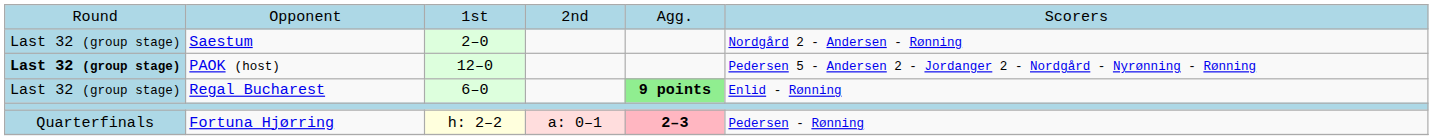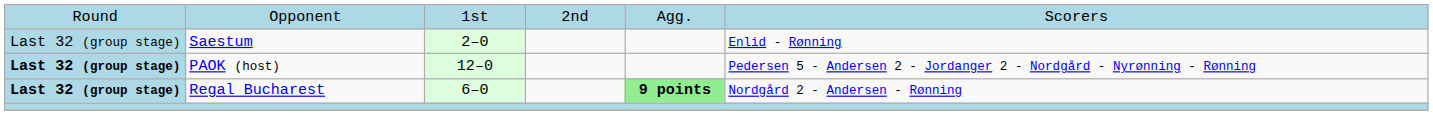 <table class="wikitable" style="text-align:center">
 <tr bgcolor=lightblue>
 <td width=150px>Round</td>
 <td width=200px>Opponent</td>
 <td width=80px>1st</td>
 <td width=80px>2nd</td>
 <td width=80px>Agg.</td>
 <td width=600px>Scorers</td>
 </tr>
 <tr>
 <td bgcolor=lightblue>Last 32 <small>(group stage)</small></td>
 <td align=left> <a href='#'>Saestum</a></td>
 <td bgcolor="#ddffdd">2–0</td>
 <td></td>
 <td></td>
-<td align=left><small><a href='#'>Nordgård</a> 2 - <a href='#'>Andersen</a> - <a href='#'>Rønning</a> </small></td>
+<td align=left><small><a href='#'>Enlid</a> - <a href='#'>Rønning</a></small></td>
 </tr>
 <tr>
 <td bgcolor=lightblue><strong>Last 32 <small>(group stage)</small></strong></td>
 <td align=left> <a href='#'>PAOK</a> <small>(host)</small></td>
 <td bgcolor="#ddffdd">12–0</td>
 <td></td>
 <td></td>
 <td align=left><small><a href='#'>Pedersen</a> 5 - <a href='#'>Andersen</a> 2 - <a href='#'>Jordanger</a> 2 - <a href='#'>Nordgård</a> - <a href='#'>Nyrønning</a> - <a href='#'>Rønning</a></small></td>
 </tr>
 <tr>
-<td bgcolor=lightblue>Last 32 <small>(group stage)</small></td>
+<td bgcolor=lightblue><strong>Last 32 <small>(group stage)</small></strong></td>
 <td align=left> <a href='#'>Regal Bucharest</a></td>
 <td bgcolor="#ddffdd">6–0</td>
 <td></td>
 <td bgcolor=lightgreen><strong>9 points</strong></td>
-<td align=left><small><a href='#'>Enlid</a> - <a href='#'>Rønning</a></small></td>
+<td align=left><small><a href='#'>Nordgård</a> 2 - <a href='#'>Andersen</a> - <a href='#'>Rønning</a> </small></td>
 </tr>
 <tr bgcolor=lightblue>
 <td colspan=6></td>
 </tr>
 <tr>
-<td bgcolor=lightblue>Quarterfinals</td>
-<td align=left> <a href='#'>Fortuna Hjørring</a></td>
-<td bgcolor="#ffffdd">h: 2–2</td>
-<td bgcolor="#ffdddd">a: 0–1</td>
-<td bgcolor=lightpink><strong>2–3</strong></td>
-<td align=left><small><a href='#'>Pedersen</a> - <a href='#'>Rønning</a></small></td>
-</tr>
-<tr>
 </tr>
 </table>
